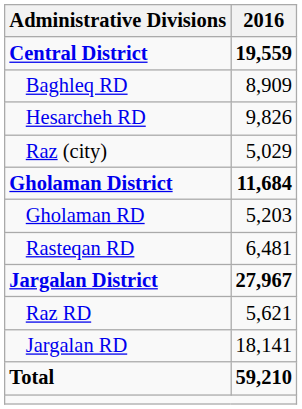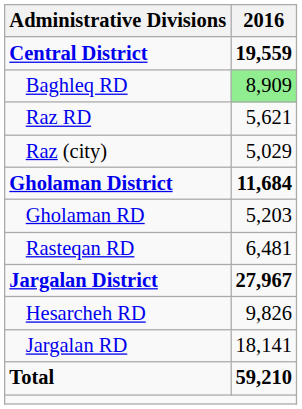 <table class="wikitable">
 <tr>
 <th>Administrative Divisions</th>
 <th>2016</th>
 </tr>
 <tr>
 <td><strong><a href='#'>Central District</a></strong></td>
 <td style="text-align: right;"><strong>19,559</strong></td>
 </tr>
 <tr>
 <td style="padding-left: 1em;"><a href='#'>Baghleq RD</a></td>
-<td style="text-align: right;">8,909</td>
+<td style="background: lightgreen; text-align: right;">8,909</td>
 </tr>
 <tr>
-<td style="padding-left: 1em;"><a href='#'>Hesarcheh RD</a></td>
-<td style="text-align: right;">9,826</td>
+<td style="padding-left: 1em;"><a href='#'>Raz RD</a></td>
+<td style="text-align: right;">5,621</td>
 </tr>
 <tr>
 <td style="padding-left: 1em;"><a href='#'>Raz</a> (city)</td>
 <td style="text-align: right;">5,029</td>
 </tr>
 <tr>
 <td><strong><a href='#'>Gholaman District</a></strong></td>
 <td style="text-align: right;"><strong>11,684</strong></td>
 </tr>
 <tr>
 <td style="padding-left: 1em;"><a href='#'>Gholaman RD</a></td>
 <td style="text-align: right;">5,203</td>
 </tr>
 <tr>
 <td style="padding-left: 1em;"><a href='#'>Rasteqan RD</a></td>
 <td style="text-align: right;">6,481</td>
 </tr>
 <tr>
 <td><strong><a href='#'>Jargalan District</a></strong></td>
 <td style="text-align: right;"><strong>27,967</strong></td>
 </tr>
 <tr>
-<td style="padding-left: 1em;"><a href='#'>Raz RD</a></td>
-<td style="text-align: right;">5,621</td>
+<td style="padding-left: 1em;"><a href='#'>Hesarcheh RD</a></td>
+<td style="text-align: right;">9,826</td>
 </tr>
 <tr>
 <td style="padding-left: 1em;"><a href='#'>Jargalan RD</a></td>
 <td style="text-align: right;">18,141</td>
 </tr>
 <tr>
 <td><strong>Total</strong></td>
 <td style="text-align: right;"><strong>59,210</strong></td>
 </tr>
 <tr>
 <td colspan=2></td>
 </tr>
 </table>
